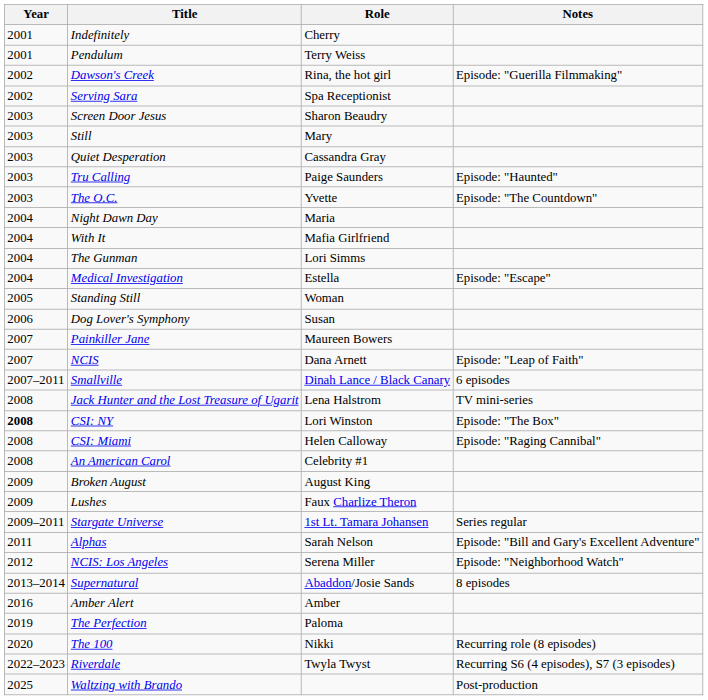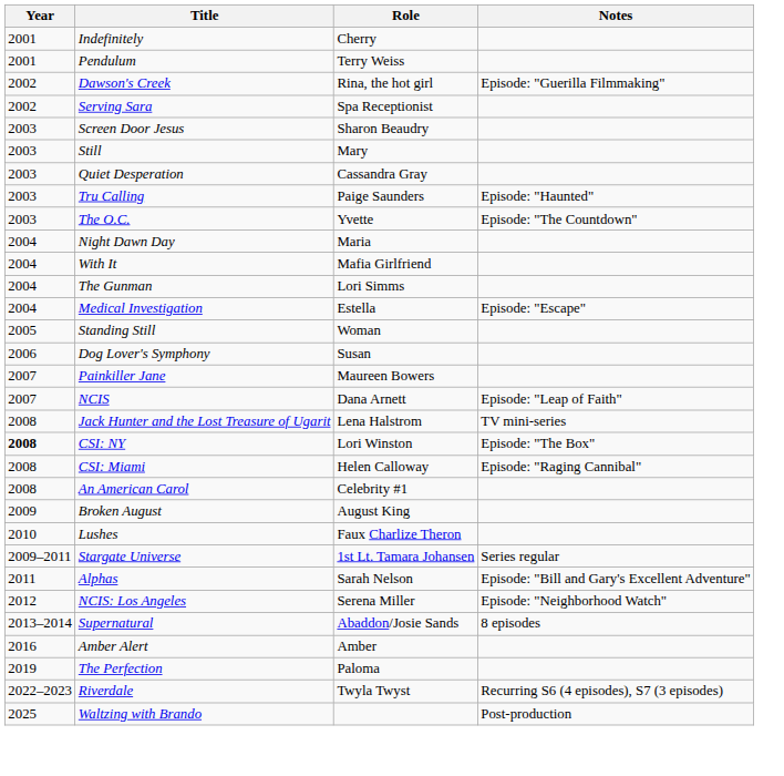 <table class="wikitable sortable">
 <tr>
 <th>Year</th>
 <th>Title</th>
 <th>Role</th>
 <th class="unsortable">Notes</th>
 </tr>
 <tr>
 <td>2001</td>
 <td><em>Indefinitely</em></td>
 <td>Cherry</td>
 <td></td>
 </tr>
 <tr>
 <td>2001</td>
 <td><em>Pendulum</em></td>
 <td>Terry Weiss</td>
 <td></td>
 </tr>
 <tr>
 <td>2002</td>
 <td><em><a href='#'>Dawson's Creek</a></em></td>
 <td>Rina, the hot girl</td>
 <td>Episode: "Guerilla Filmmaking"</td>
 </tr>
 <tr>
 <td>2002</td>
 <td><em><a href='#'>Serving Sara</a></em></td>
 <td>Spa Receptionist</td>
 <td></td>
 </tr>
 <tr>
 <td>2003</td>
 <td><em>Screen Door Jesus</em></td>
 <td>Sharon Beaudry</td>
 <td></td>
 </tr>
 <tr>
 <td>2003</td>
 <td><em>Still</em></td>
 <td>Mary</td>
 <td></td>
 </tr>
 <tr>
 <td>2003</td>
 <td><em>Quiet Desperation</em></td>
 <td>Cassandra Gray</td>
 <td></td>
 </tr>
 <tr>
 <td>2003</td>
 <td><em><a href='#'>Tru Calling</a></em></td>
 <td>Paige Saunders</td>
 <td>Episode: "Haunted"</td>
 </tr>
 <tr>
 <td>2003</td>
 <td data-sort-value="O.C., The"><em><a href='#'>The O.C.</a></em></td>
 <td>Yvette</td>
 <td>Episode: "The Countdown"</td>
 </tr>
 <tr>
 <td>2004</td>
 <td><em>Night Dawn Day</em></td>
 <td>Maria</td>
 <td></td>
 </tr>
 <tr>
 <td>2004</td>
 <td><em>With It</em></td>
 <td>Mafia Girlfriend</td>
 <td></td>
 </tr>
 <tr>
 <td>2004</td>
 <td data-sort-value="Gunman, The"><em>The Gunman</em></td>
 <td>Lori Simms</td>
 <td></td>
 </tr>
 <tr>
 <td>2004</td>
 <td><em><a href='#'>Medical Investigation</a></em></td>
 <td>Estella</td>
 <td>Episode: "Escape"</td>
 </tr>
 <tr>
 <td>2005</td>
 <td><em>Standing Still</em></td>
 <td>Woman</td>
 <td></td>
 </tr>
 <tr>
 <td>2006</td>
 <td><em>Dog Lover's Symphony</em></td>
 <td>Susan</td>
 <td></td>
 </tr>
 <tr>
 <td>2007</td>
 <td><em><a href='#'>Painkiller Jane</a></em></td>
 <td>Maureen Bowers</td>
 <td></td>
 </tr>
 <tr>
 <td>2007</td>
 <td><em><a href='#'>NCIS</a></em></td>
 <td>Dana Arnett</td>
 <td>Episode: "Leap of Faith"</td>
 </tr>
 <tr>
-<td>2007–2011</td>
-<td><em><a href='#'>Smallville</a></em></td>
-<td><a href='#'>Dinah Lance / Black Canary</a></td>
-<td>6 episodes</td>
-</tr>
-<tr>
 <td>2008</td>
 <td><em><a href='#'>Jack Hunter and the Lost Treasure of Ugarit</a></em></td>
 <td>Lena Halstrom</td>
 <td>TV mini-series</td>
 </tr>
 <tr>
 <td><strong>2008</strong></td>
 <td><em><a href='#'>CSI: NY</a></em></td>
 <td>Lori Winston</td>
 <td>Episode: "The Box"</td>
 </tr>
 <tr>
 <td>2008</td>
 <td><em><a href='#'>CSI: Miami</a></em></td>
 <td>Helen Calloway</td>
 <td>Episode: "Raging Cannibal"</td>
 </tr>
 <tr>
 <td>2008</td>
 <td><em><a href='#'>An American Carol</a></em></td>
 <td>Celebrity #1</td>
 <td></td>
 </tr>
 <tr>
 <td>2009</td>
 <td><em>Broken August</em></td>
 <td>August King</td>
 <td></td>
 </tr>
 <tr>
-<td>2009</td>
+<td>2010</td>
 <td><em>Lushes</em></td>
 <td>Faux <a href='#'>Charlize Theron</a></td>
 <td></td>
 </tr>
 <tr>
 <td>2009–2011</td>
 <td><em><a href='#'>Stargate Universe</a></em></td>
 <td><a href='#'>1st Lt. Tamara Johansen</a></td>
 <td>Series regular</td>
 </tr>
 <tr>
 <td>2011</td>
 <td><em><a href='#'>Alphas</a></em></td>
 <td>Sarah Nelson</td>
 <td>Episode: "Bill and Gary's Excellent Adventure"</td>
 </tr>
 <tr>
 <td>2012</td>
 <td><em><a href='#'>NCIS: Los Angeles</a></em></td>
 <td>Serena Miller</td>
 <td>Episode: "Neighborhood Watch"</td>
 </tr>
 <tr>
 <td>2013–2014</td>
 <td><em><a href='#'>Supernatural</a></em></td>
 <td><a href='#'>Abaddon</a>/Josie Sands</td>
 <td>8 episodes</td>
 </tr>
 <tr>
 <td>2016</td>
 <td><em>Amber Alert</em></td>
 <td>Amber</td>
 <td></td>
 </tr>
 <tr>
 <td>2019</td>
 <td data-sort-value="Perfection, The"><em><a href='#'>The Perfection</a></em></td>
 <td>Paloma</td>
 <td></td>
 </tr>
 <tr>
-<td>2020</td>
-<td data-sort-value="100, The"><em><a href='#'>The 100</a></em></td>
-<td>Nikki</td>
-<td>Recurring role (8 episodes)</td>
-</tr>
-<tr>
 <td>2022–2023</td>
 <td><em><a href='#'>Riverdale</a></em></td>
 <td>Twyla Twyst</td>
 <td>Recurring S6 (4 episodes), S7 (3 episodes)</td>
 </tr>
 <tr>
 <td>2025</td>
 <td><em><a href='#'>Waltzing with Brando</a></em></td>
 <td></td>
 <td>Post-production</td>
 </tr>
 </table>
